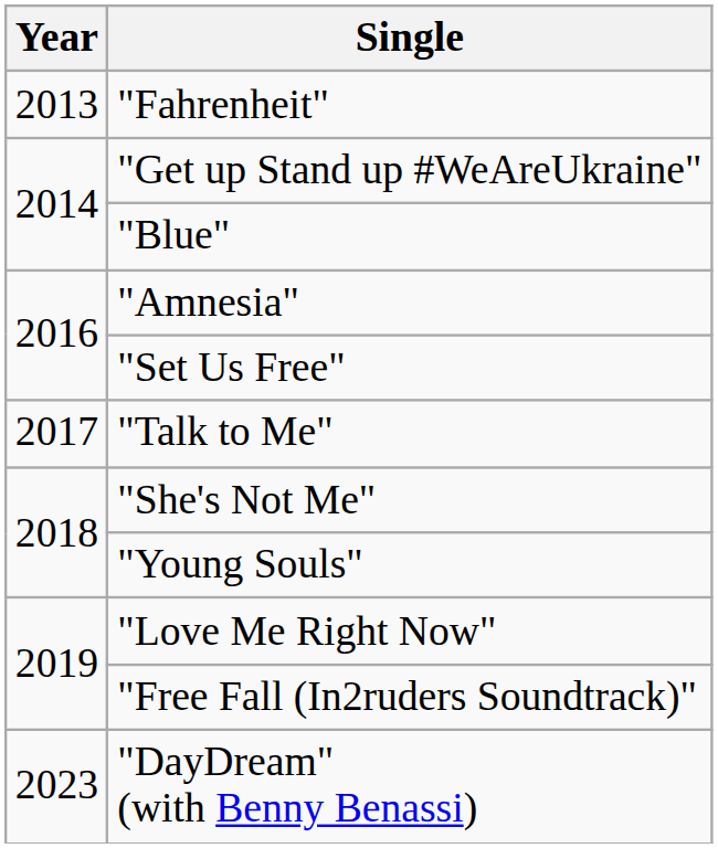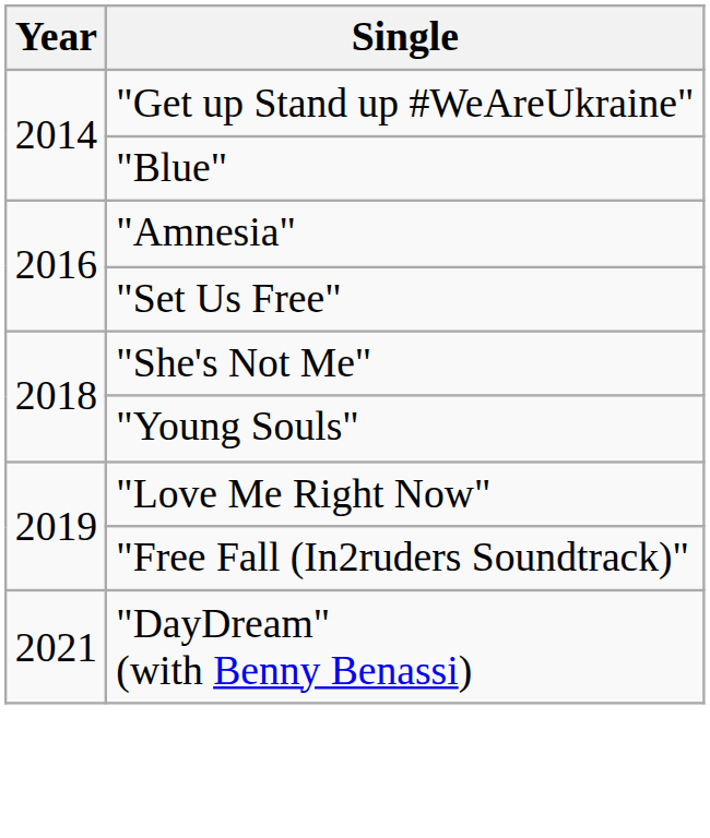 <table class="wikitable">
 <tr>
 <th style="text-align:center;">Year</th>
 <th style="text-align:center;">Single</th>
-</tr>
-<tr>
-<td style="text-align:center;">2013</td>
-<td align="left">"Fahrenheit"</td>
 </tr>
 <tr>
 <td style="text-align:center;" rowspan="2">2014</td>
 <td align="left">"Get up Stand up #WeAreUkraine"</td>
 </tr>
 <tr>
 <td align="left">"Blue"</td>
 </tr>
 <tr>
 <td style="text-align:center;" rowspan="2">2016</td>
 <td align="left">"Amnesia"</td>
 </tr>
 <tr>
 <td align="left">"Set Us Free"</td>
 </tr>
 <tr>
-<td style="text-align:center;">2017</td>
-<td align="left">"Talk to Me"</td>
-</tr>
-<tr>
 <td style="text-align:center;" rowspan="2">2018</td>
 <td align="left">"She's Not Me"</td>
 </tr>
 <tr>
 <td align="left">"Young Souls"</td>
 </tr>
 <tr>
 <td style="text-align:center;"rowspan="2">2019</td>
 <td align="left">"Love Me Right Now"</td>
 </tr>
 <tr>
 <td align="left">"Free Fall (In2ruders Soundtrack)"</td>
 </tr>
 <tr>
-<td style="text-align:center;">2023</td>
+<td style="text-align:center;">2021</td>
 <td align="left">"DayDream" <br><span>(with <a href='#'>Benny Benassi</a>)</span></td>
 </tr>
 </table>
